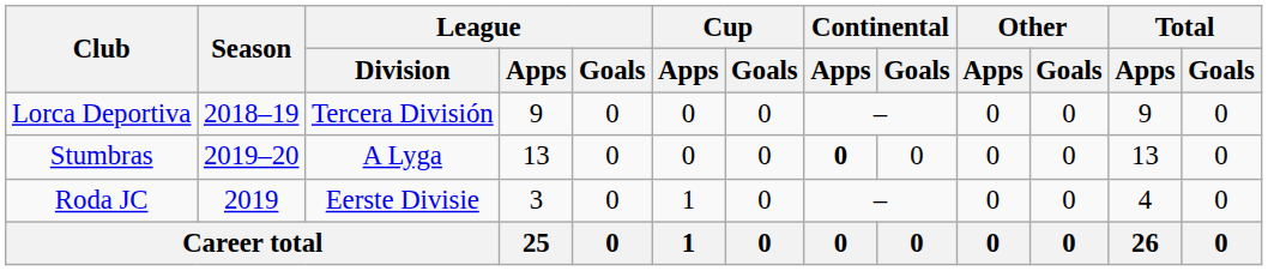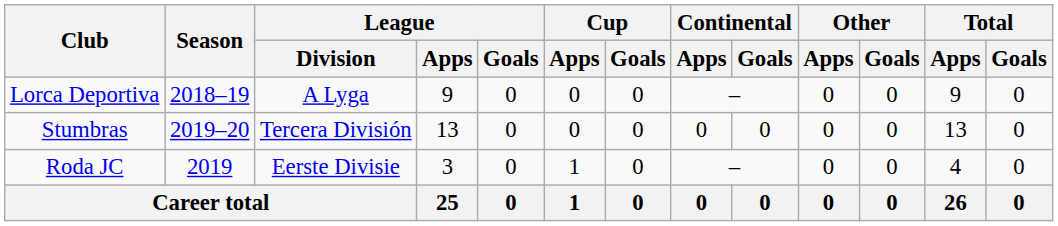 <table class="wikitable" style="text-align: center">
 <tr>
 <th rowspan="2">Club</th>
 <th rowspan="2">Season</th>
 <th colspan="3">League</th>
 <th colspan="2">Cup</th>
 <th colspan="2">Continental</th>
 <th colspan="2">Other</th>
 <th colspan="2">Total</th>
 </tr>
 <tr>
 <th>Division</th>
 <th>Apps</th>
 <th>Goals</th>
 <th>Apps</th>
 <th>Goals</th>
 <th>Apps</th>
 <th>Goals</th>
 <th>Apps</th>
 <th>Goals</th>
 <th>Apps</th>
 <th>Goals</th>
 </tr>
 <tr>
 <td><a href='#'>Lorca Deportiva</a></td>
 <td><a href='#'>2018–19</a></td>
-<td><a href='#'>Tercera División</a></td>
+<td><a href='#'>A Lyga</a></td>
 <td>9</td>
 <td>0</td>
 <td>0</td>
 <td>0</td>
 <td colspan="2">–</td>
 <td>0</td>
 <td>0</td>
 <td>9</td>
 <td>0</td>
 </tr>
 <tr>
 <td><a href='#'>Stumbras</a></td>
 <td><a href='#'>2019–20</a></td>
-<td><a href='#'>A Lyga</a></td>
+<td><a href='#'>Tercera División</a></td>
 <td>13</td>
 <td>0</td>
 <td>0</td>
 <td>0</td>
-<td><strong>0</strong></td>
+<td>0</td>
 <td>0</td>
 <td>0</td>
 <td>0</td>
 <td>13</td>
 <td>0</td>
 </tr>
 <tr>
 <td><a href='#'>Roda JC</a></td>
 <td><a href='#'>2019</a></td>
 <td><a href='#'>Eerste Divisie</a></td>
 <td>3</td>
 <td>0</td>
 <td>1</td>
 <td>0</td>
 <td colspan="2">–</td>
 <td>0</td>
 <td>0</td>
 <td>4</td>
 <td>0</td>
 </tr>
 <tr>
 <th colspan="3"><strong>Career total</strong></th>
 <th>25</th>
 <th>0</th>
 <th>1</th>
 <th>0</th>
 <th>0</th>
 <th>0</th>
 <th>0</th>
 <th>0</th>
 <th>26</th>
 <th>0</th>
 </tr>
 </table>
